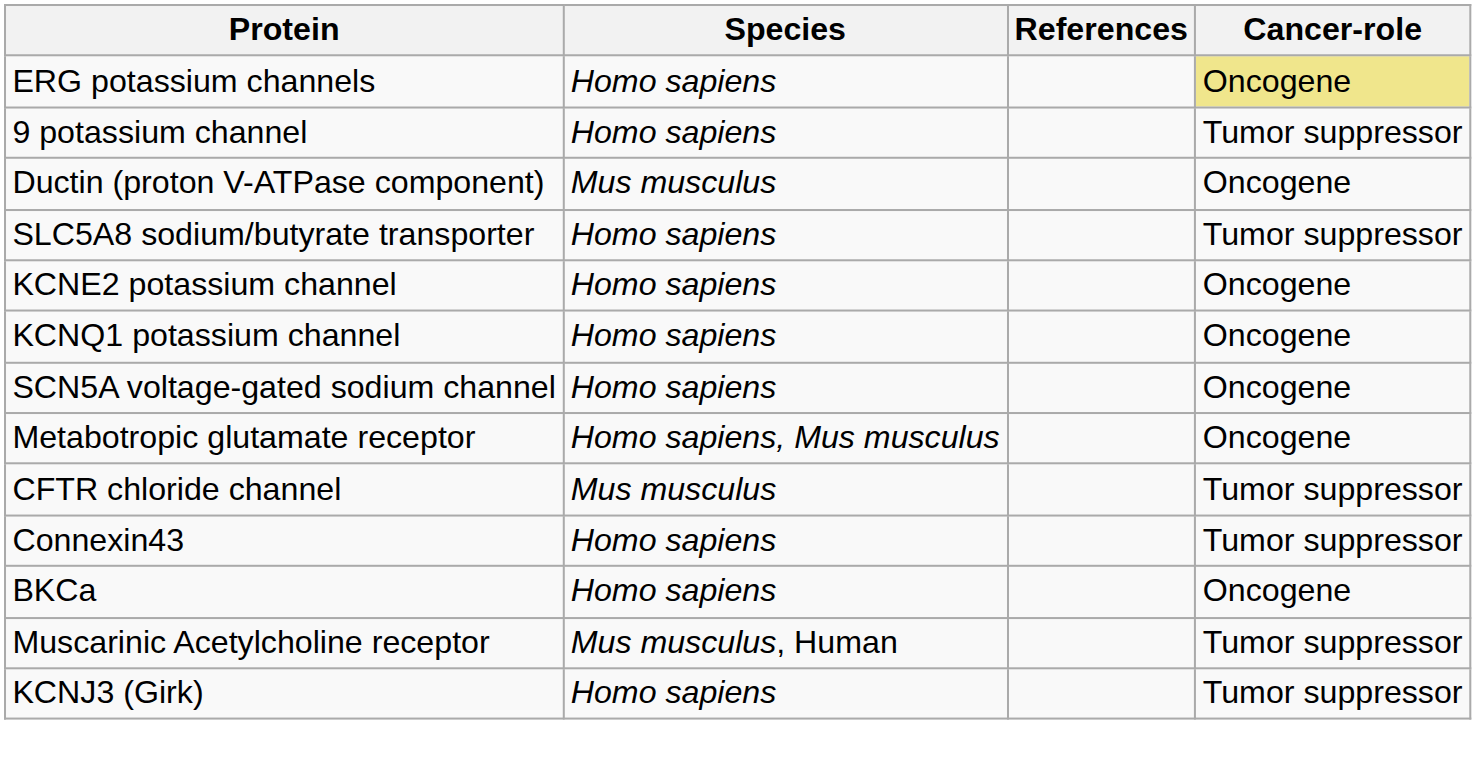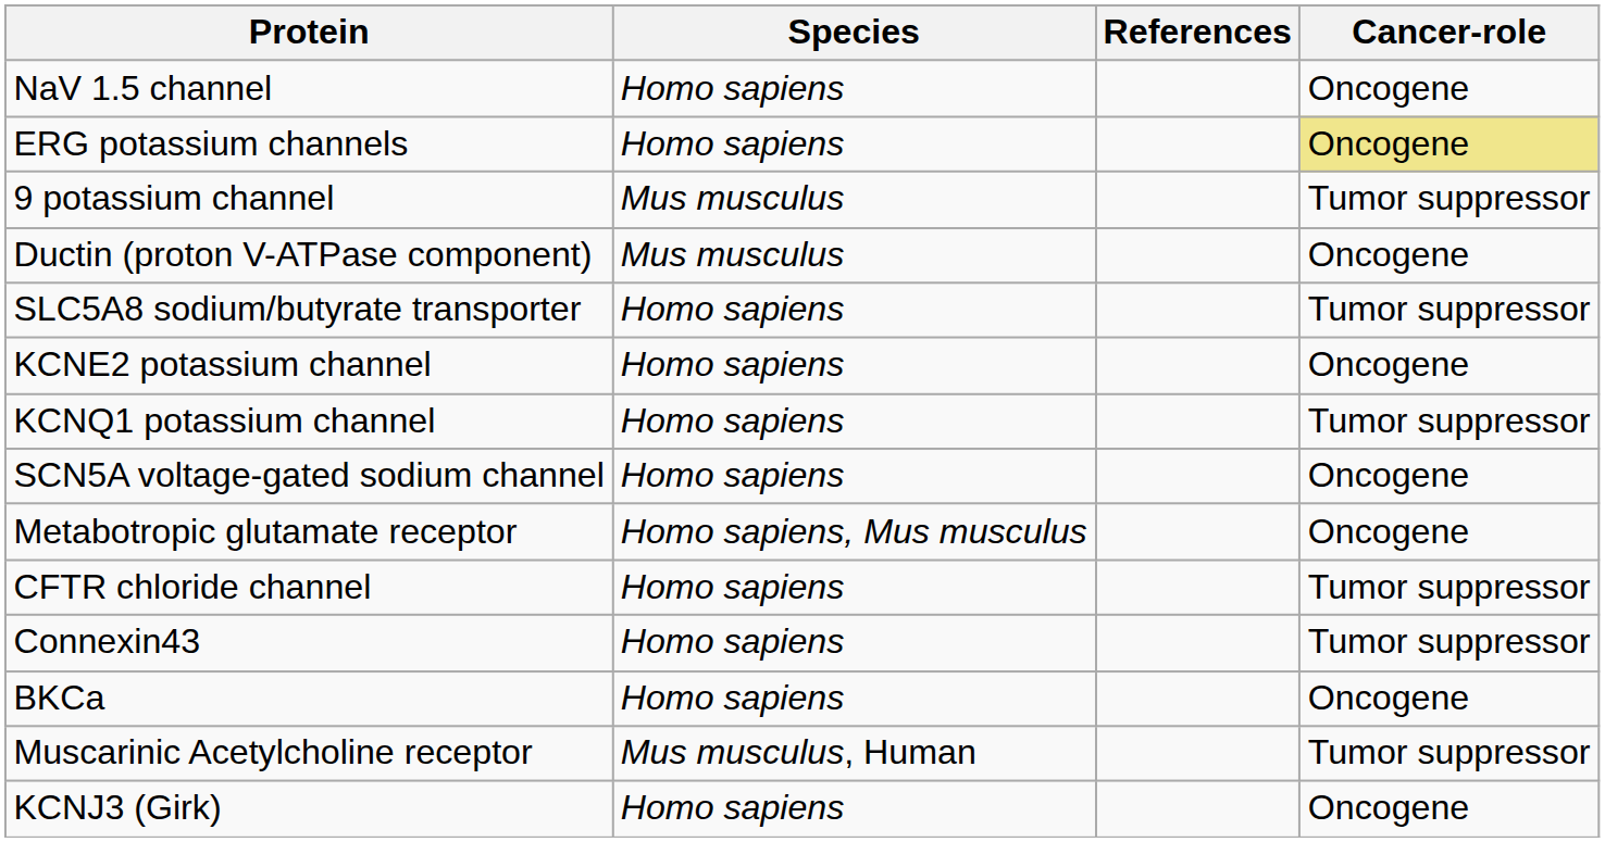 <table class="wikitable">
 <tr>
 <th>Protein</th>
 <th>Species</th>
 <th>References</th>
 <th>Cancer-role</th>
+</tr>
+<tr>
+<td>NaV 1.5 channel</td>
+<td><em>Homo sapiens</em></td>
+<td></td>
+<td>Oncogene</td>
 </tr>
 <tr>
 <td>ERG potassium channels</td>
 <td><em>Homo sapiens</em></td>
 <td></td>
 <td style="background: khaki;">Oncogene</td>
 </tr>
 <tr>
 <td>9 potassium channel</td>
-<td><em>Homo sapiens</em></td>
+<td><em>Mus musculus</em></td>
 <td></td>
 <td>Tumor suppressor</td>
 </tr>
 <tr>
 <td>Ductin (proton V-ATPase component)</td>
 <td><em>Mus musculus</em></td>
 <td></td>
 <td>Oncogene</td>
 </tr>
 <tr>
 <td>SLC5A8 sodium/butyrate transporter</td>
 <td><em>Homo sapiens</em></td>
 <td></td>
 <td>Tumor suppressor</td>
 </tr>
 <tr>
 <td>KCNE2 potassium channel</td>
 <td><em>Homo sapiens</em></td>
 <td></td>
 <td>Oncogene</td>
 </tr>
 <tr>
 <td>KCNQ1 potassium channel</td>
 <td><em>Homo sapiens</em></td>
 <td></td>
-<td>Oncogene</td>
+<td>Tumor suppressor</td>
 </tr>
 <tr>
 <td>SCN5A voltage-gated sodium channel</td>
 <td><em>Homo sapiens</em></td>
 <td></td>
 <td>Oncogene</td>
 </tr>
 <tr>
 <td>Metabotropic glutamate receptor</td>
 <td><em>Homo sapiens, Mus musculus</em></td>
 <td></td>
 <td>Oncogene</td>
 </tr>
 <tr>
 <td>CFTR chloride channel</td>
-<td><em>Mus musculus</em></td>
+<td><em>Homo sapiens</em></td>
 <td></td>
 <td>Tumor suppressor</td>
 </tr>
 <tr>
 <td>Connexin43</td>
 <td><em>Homo sapiens</em></td>
 <td></td>
 <td>Tumor suppressor</td>
 </tr>
 <tr>
 <td>BKCa</td>
 <td><em>Homo sapiens</em></td>
 <td></td>
 <td>Oncogene</td>
 </tr>
 <tr>
 <td>Muscarinic Acetylcholine receptor</td>
 <td><em>Mus musculus</em>, Human</td>
 <td></td>
 <td>Tumor suppressor</td>
 </tr>
 <tr>
 <td>KCNJ3 (Girk)</td>
 <td><em>Homo sapiens</em></td>
 <td></td>
-<td>Tumor suppressor</td>
+<td>Oncogene</td>
 </tr>
 </table>
